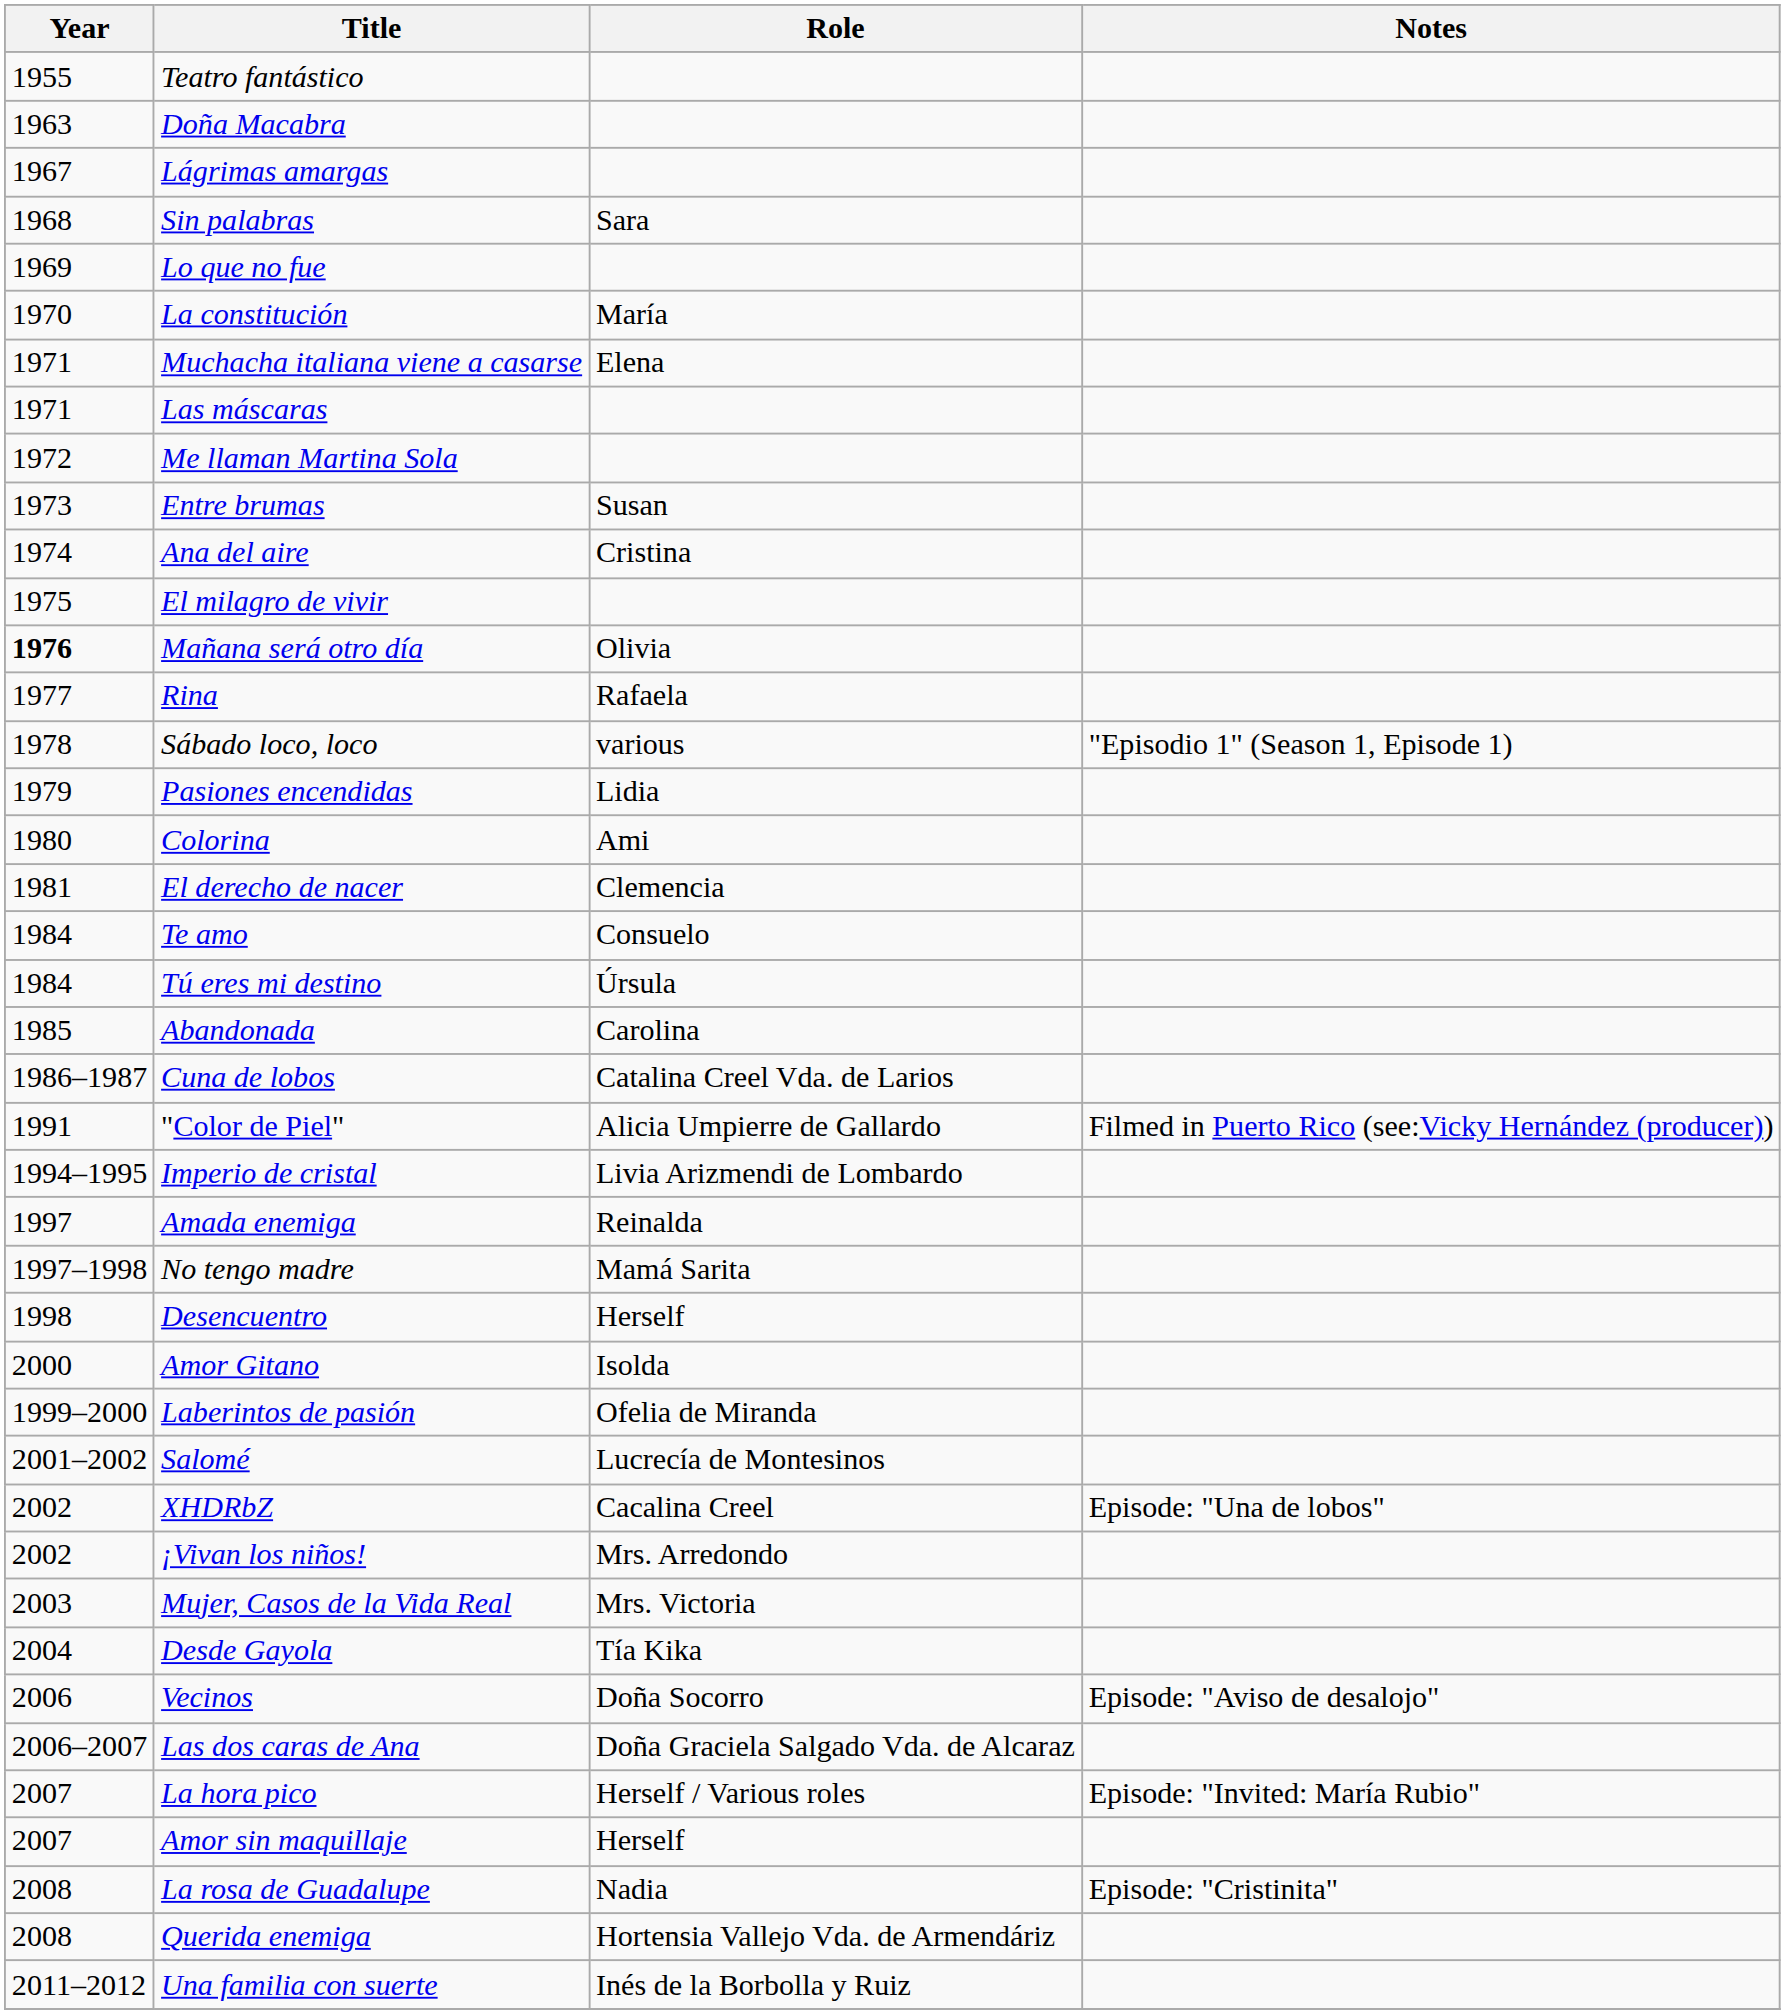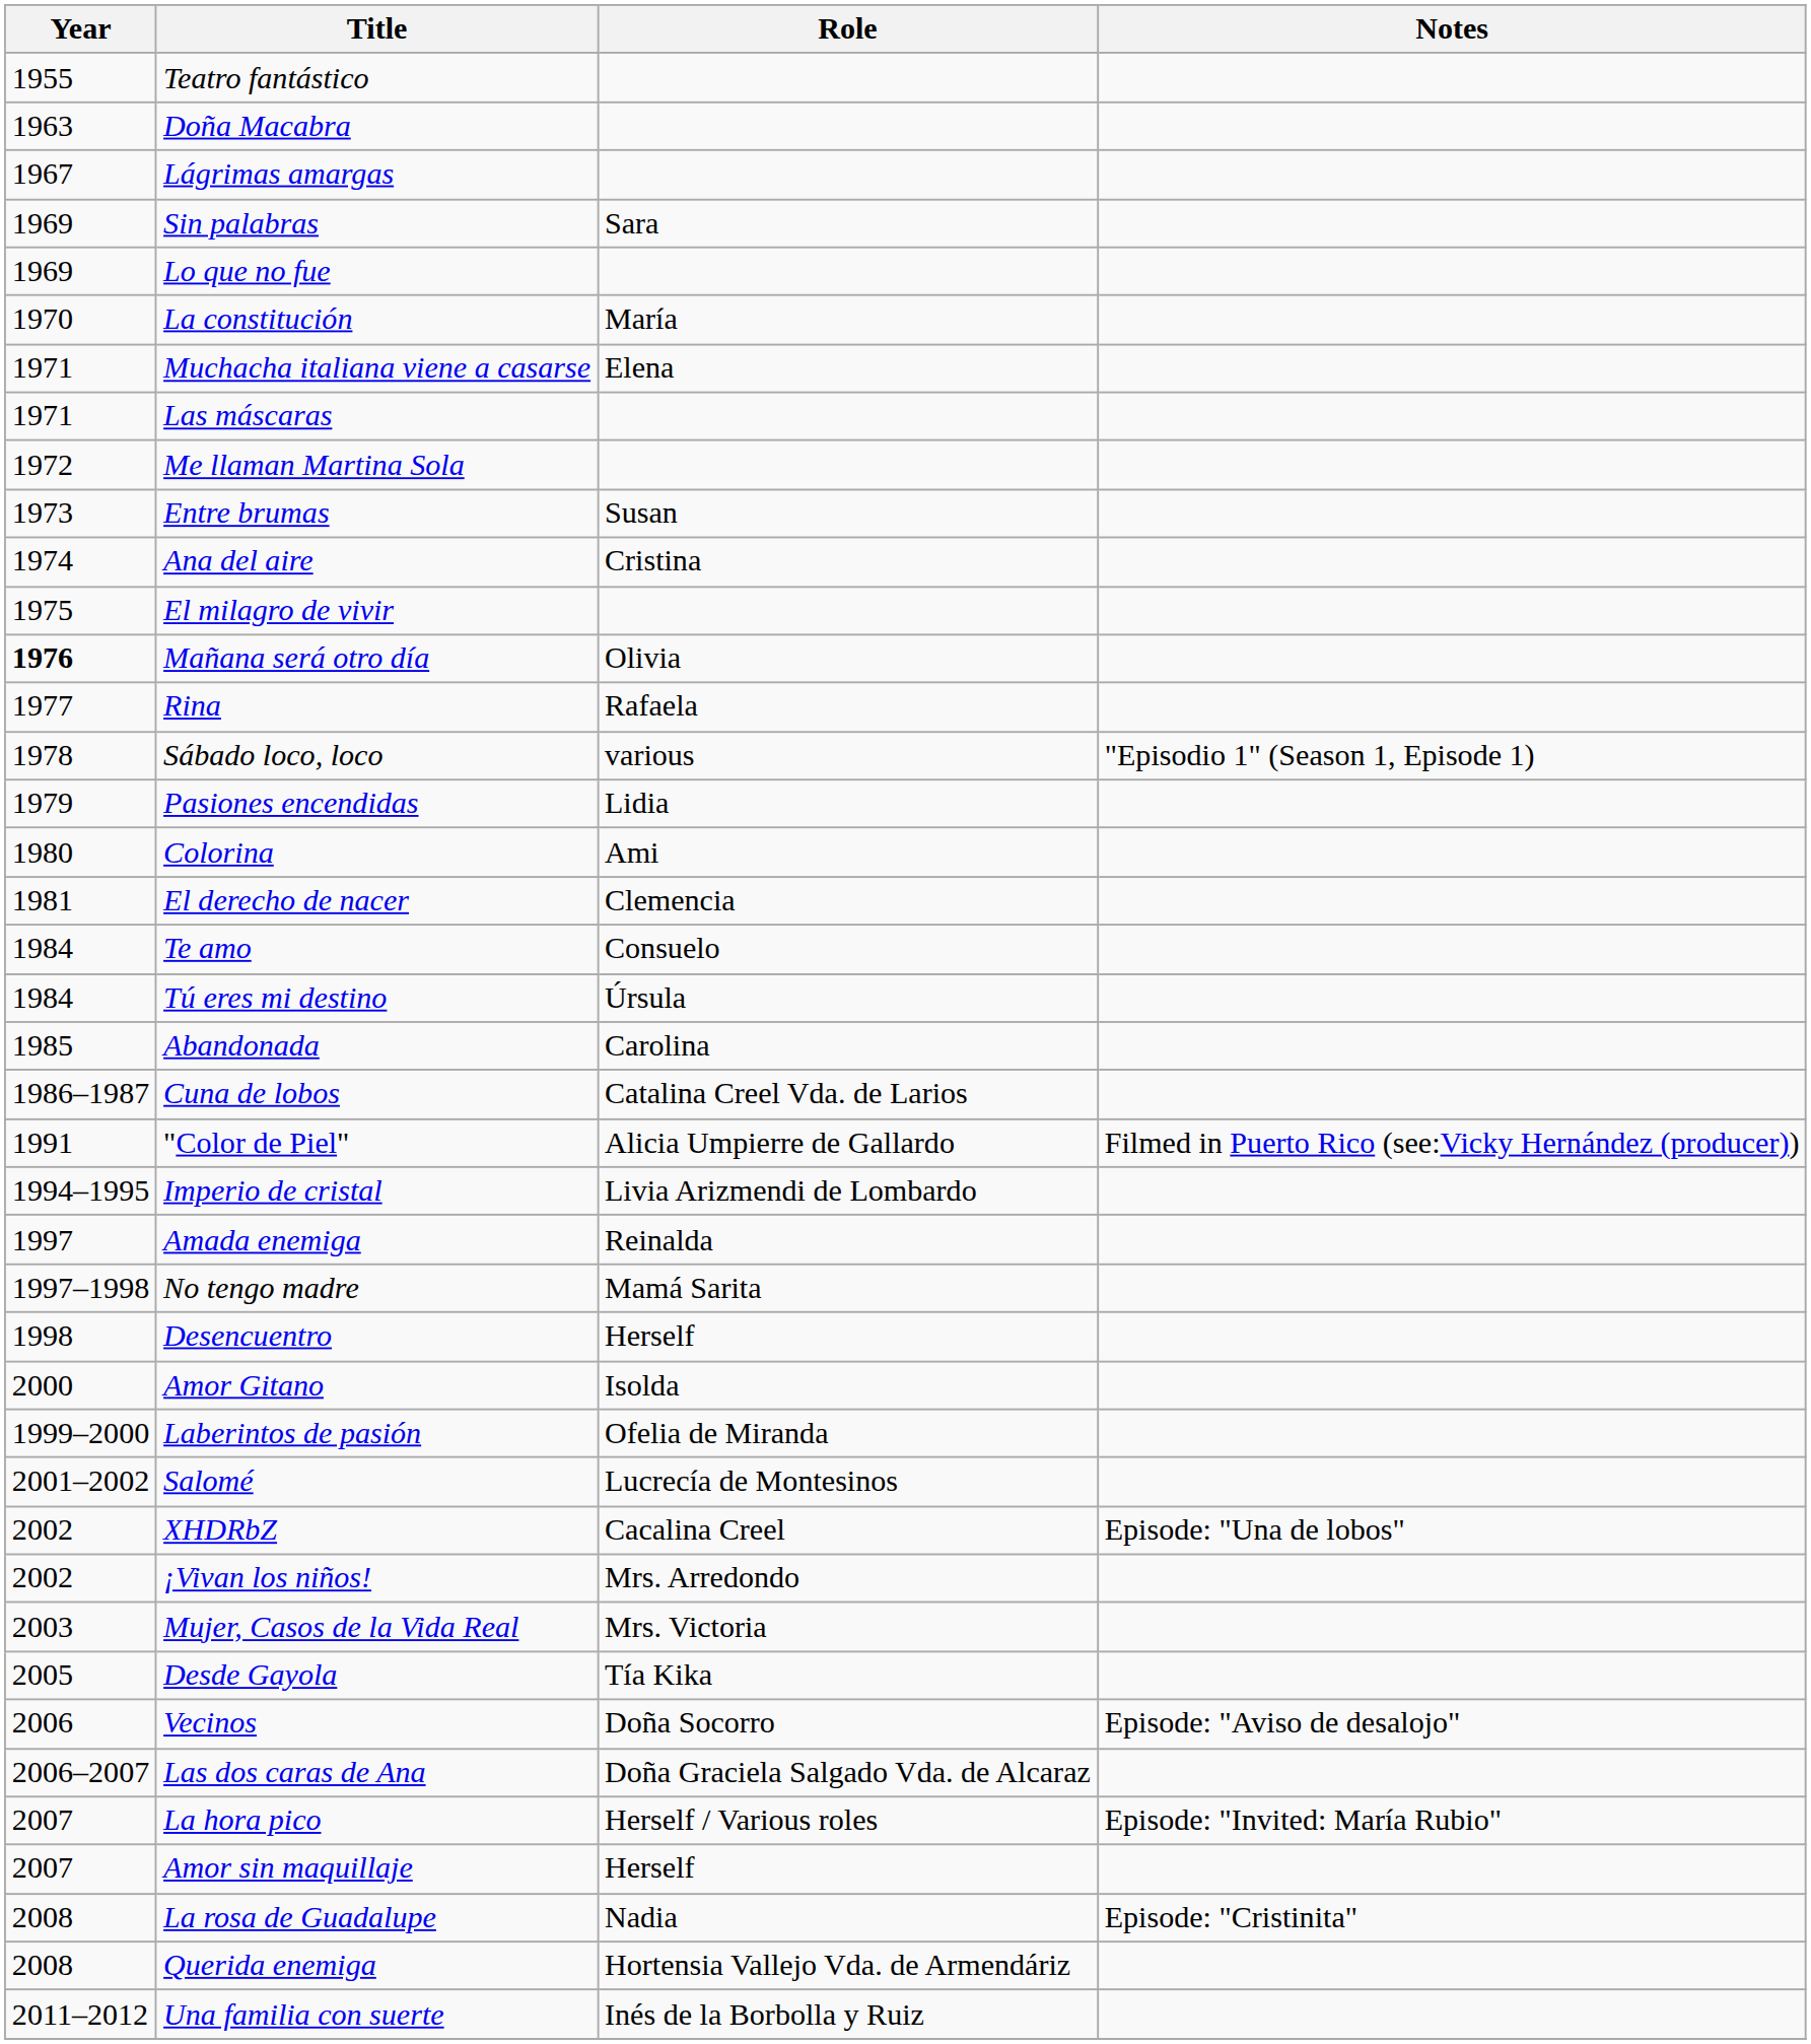 <table class="wikitable sortable">
 <tr>
 <th>Year</th>
 <th>Title</th>
 <th>Role</th>
 <th>Notes</th>
 </tr>
 <tr>
 <td>1955</td>
 <td><em>Teatro fantástico</em></td>
 <td></td>
 <td></td>
 </tr>
 <tr>
 <td>1963</td>
 <td><em><a href='#'>Doña Macabra</a></em></td>
 <td></td>
 <td></td>
 </tr>
 <tr>
 <td>1967</td>
 <td><em><a href='#'>Lágrimas amargas</a></em></td>
 <td></td>
 <td></td>
 </tr>
 <tr>
-<td>1968</td>
+<td>1969</td>
 <td><em><a href='#'>Sin palabras</a></em></td>
 <td>Sara</td>
 <td></td>
 </tr>
 <tr>
 <td>1969</td>
 <td><em><a href='#'>Lo que no fue</a></em></td>
 <td></td>
 <td></td>
 </tr>
 <tr>
 <td>1970</td>
 <td><em><a href='#'>La constitución</a></em></td>
 <td>María</td>
 <td></td>
 </tr>
 <tr>
 <td>1971</td>
 <td><em><a href='#'>Muchacha italiana viene a casarse</a></em></td>
 <td>Elena</td>
 <td></td>
 </tr>
 <tr>
 <td>1971</td>
 <td><em><a href='#'>Las máscaras</a></em></td>
 <td></td>
 <td></td>
 </tr>
 <tr>
 <td>1972</td>
 <td><em><a href='#'>Me llaman Martina Sola</a></em></td>
 <td></td>
 <td></td>
 </tr>
 <tr>
 <td>1973</td>
 <td><em><a href='#'>Entre brumas</a></em></td>
 <td>Susan</td>
 <td></td>
 </tr>
 <tr>
 <td>1974</td>
 <td><em><a href='#'>Ana del aire</a></em></td>
 <td>Cristina</td>
 <td></td>
 </tr>
 <tr>
 <td>1975</td>
 <td><em><a href='#'>El milagro de vivir</a></em></td>
 <td></td>
 <td></td>
 </tr>
 <tr>
 <td><strong>1976</strong></td>
 <td><em><a href='#'>Mañana será otro día</a></em></td>
 <td>Olivia</td>
 <td></td>
 </tr>
 <tr>
 <td>1977</td>
 <td><em><a href='#'>Rina</a></em></td>
 <td>Rafaela</td>
 <td></td>
 </tr>
 <tr>
 <td>1978</td>
 <td><em>Sábado loco, loco</em></td>
 <td>various</td>
 <td>"Episodio 1" (Season 1, Episode 1)</td>
 </tr>
 <tr>
 <td>1979</td>
 <td><em><a href='#'>Pasiones encendidas</a></em></td>
 <td>Lidia</td>
 <td></td>
 </tr>
 <tr>
 <td>1980</td>
 <td><em><a href='#'>Colorina</a></em></td>
 <td>Ami</td>
 <td></td>
 </tr>
 <tr>
 <td>1981</td>
 <td><em><a href='#'>El derecho de nacer</a></em></td>
 <td>Clemencia</td>
 <td></td>
 </tr>
 <tr>
 <td>1984</td>
 <td><em><a href='#'>Te amo</a></em></td>
 <td>Consuelo</td>
 <td></td>
 </tr>
 <tr>
 <td>1984</td>
 <td><em><a href='#'>Tú eres mi destino</a></em></td>
 <td>Úrsula</td>
 <td></td>
 </tr>
 <tr>
 <td>1985</td>
 <td><em><a href='#'>Abandonada</a></em></td>
 <td>Carolina</td>
 <td></td>
 </tr>
 <tr>
 <td>1986–1987</td>
 <td><em><a href='#'>Cuna de lobos</a></em></td>
 <td>Catalina Creel Vda. de Larios</td>
 <td></td>
 </tr>
 <tr>
 <td>1991</td>
 <td>"<a href='#'>Color de Piel</a>"</td>
 <td>Alicia Umpierre de Gallardo</td>
 <td>Filmed in <a href='#'>Puerto Rico</a> (see:<a href='#'>Vicky Hernández (producer)</a>)</td>
 </tr>
 <tr>
 <td>1994–1995</td>
 <td><em><a href='#'>Imperio de cristal</a></em></td>
 <td>Livia Arizmendi de Lombardo</td>
 <td></td>
 </tr>
 <tr>
 <td>1997</td>
 <td><em><a href='#'>Amada enemiga</a></em></td>
 <td>Reinalda</td>
 <td></td>
 </tr>
 <tr>
 <td>1997–1998</td>
 <td><em>No tengo madre</em></td>
 <td>Mamá Sarita</td>
 <td></td>
 </tr>
 <tr>
 <td>1998</td>
 <td><em><a href='#'>Desencuentro</a></em></td>
 <td>Herself</td>
 <td></td>
 </tr>
 <tr>
 <td>2000</td>
 <td><em><a href='#'>Amor Gitano</a></em></td>
 <td>Isolda</td>
 <td></td>
 </tr>
 <tr>
 <td>1999–2000</td>
 <td><em><a href='#'>Laberintos de pasión</a></em></td>
 <td>Ofelia de Miranda</td>
 <td></td>
 </tr>
 <tr>
 <td>2001–2002</td>
 <td><em><a href='#'>Salomé</a></em></td>
 <td>Lucrecía de Montesinos</td>
 <td></td>
 </tr>
 <tr>
 <td>2002</td>
 <td><em><a href='#'>XHDRbZ</a></em></td>
 <td>Cacalina Creel</td>
 <td>Episode: "Una de lobos"</td>
 </tr>
 <tr>
 <td>2002</td>
 <td><em><a href='#'>¡Vivan los niños!</a></em></td>
 <td>Mrs. Arredondo</td>
 <td></td>
 </tr>
 <tr>
 <td>2003</td>
 <td><em><a href='#'>Mujer, Casos de la Vida Real</a></em></td>
 <td>Mrs. Victoria</td>
 <td></td>
 </tr>
 <tr>
-<td>2004</td>
+<td>2005</td>
 <td><em><a href='#'>Desde Gayola</a></em></td>
 <td>Tía Kika</td>
 <td></td>
 </tr>
 <tr>
 <td>2006</td>
 <td><em><a href='#'>Vecinos</a></em></td>
 <td>Doña Socorro</td>
 <td>Episode: "Aviso de desalojo"</td>
 </tr>
 <tr>
 <td>2006–2007</td>
 <td><em><a href='#'>Las dos caras de Ana</a></em></td>
 <td>Doña Graciela Salgado Vda. de Alcaraz</td>
 <td></td>
 </tr>
 <tr>
 <td>2007</td>
 <td><em><a href='#'>La hora pico</a></em></td>
 <td>Herself / Various roles</td>
 <td>Episode: "Invited: María Rubio"</td>
 </tr>
 <tr>
 <td>2007</td>
 <td><em><a href='#'>Amor sin maquillaje</a></em></td>
 <td>Herself</td>
 <td></td>
 </tr>
 <tr>
 <td>2008</td>
 <td><em><a href='#'>La rosa de Guadalupe</a></em></td>
 <td>Nadia</td>
 <td>Episode: "Cristinita"</td>
 </tr>
 <tr>
 <td>2008</td>
 <td><em><a href='#'>Querida enemiga</a></em></td>
 <td>Hortensia Vallejo Vda. de Armendáriz</td>
 <td></td>
 </tr>
 <tr>
 <td>2011–2012</td>
 <td><em><a href='#'>Una familia con suerte</a></em></td>
 <td>Inés de la Borbolla y Ruiz</td>
 <td></td>
 </tr>
 <tr>
 </tr>
 </table>
